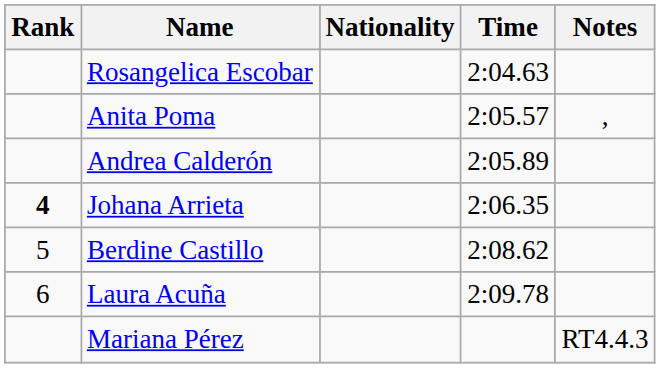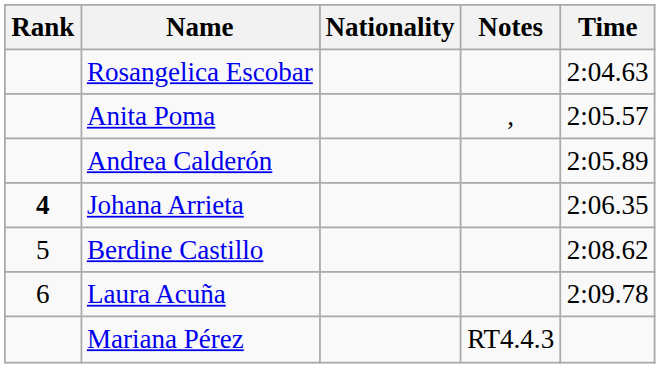 <table class="wikitable sortable" style="text-align:center;font-size:95%">
 <tr>
 <th>Rank</th>
 <th>Name</th>
 <th>Nationality</th>
+<th>Notes</th>
 <th>Time</th>
-<th>Notes</th>
 </tr>
 <tr>
 <td></td>
 <td align=left><a href='#'>Rosangelica Escobar</a></td>
 <td align=left></td>
+<td></td>
 <td>2:04.63</td>
-<td></td>
 </tr>
 <tr>
 <td></td>
 <td align=left><a href='#'>Anita Poma</a></td>
 <td align=left></td>
+<td>, </td>
 <td>2:05.57</td>
-<td>, </td>
 </tr>
 <tr>
 <td></td>
 <td align=left><a href='#'>Andrea Calderón</a></td>
 <td align=left></td>
+<td></td>
 <td>2:05.89</td>
-<td></td>
 </tr>
 <tr>
 <td><strong>4</strong></td>
 <td align=left><a href='#'>Johana Arrieta</a></td>
 <td align=left></td>
+<td></td>
 <td>2:06.35</td>
-<td></td>
 </tr>
 <tr>
 <td>5</td>
 <td align=left><a href='#'>Berdine Castillo</a></td>
 <td align=left></td>
+<td></td>
 <td>2:08.62</td>
-<td></td>
 </tr>
 <tr>
 <td>6</td>
 <td align=left><a href='#'>Laura Acuña</a></td>
 <td align=left></td>
+<td></td>
 <td>2:09.78</td>
-<td></td>
 </tr>
 <tr>
 <td></td>
 <td align=left><a href='#'>Mariana Pérez</a></td>
 <td align=left></td>
+<td>RT4.4.3</td>
 <td></td>
-<td>RT4.4.3</td>
 </tr>
 </table>
